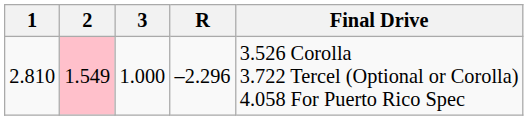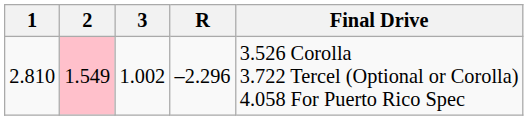 <table class="wikitable" border="1">
 <tr>
 <th>1</th>
 <th>2</th>
 <th>3</th>
 <th>R</th>
 <th>Final Drive</th>
 </tr>
 <tr>
 <td>2.810</td>
 <td style="background: pink;">1.549</td>
-<td>1.000</td>
+<td>1.002</td>
 <td>–2.296</td>
 <td>3.526 Corolla<br>3.722 Tercel (Optional or Corolla)<br>4.058 For Puerto Rico Spec</td>
 </tr>
 </table>
